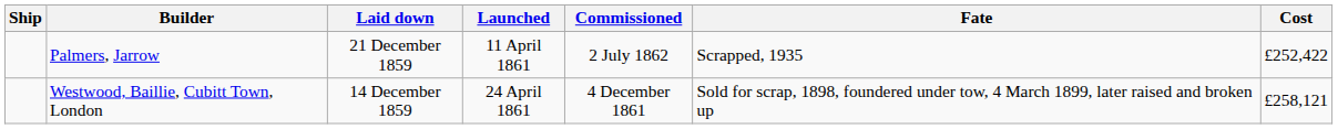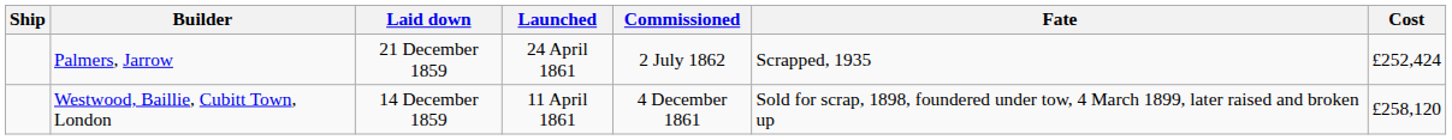 <table class="wikitable plainrowheaders">
 <tr>
 <th scope="col">Ship</th>
 <th scope="col">Builder</th>
 <th scope="col"><a href='#'>Laid down</a></th>
 <th scope="col"><a href='#'>Launched</a></th>
 <th scope="col"><a href='#'>Commissioned</a></th>
 <th scope="col">Fate</th>
 <th scope="col">Cost</th>
 </tr>
 <tr>
 <td scope="row"></td>
 <td><a href='#'>Palmers</a>, <a href='#'>Jarrow</a></td>
 <td align=center>21 December 1859</td>
-<td align=center>11 April 1861</td>
+<td align=center>24 April 1861</td>
 <td align=center>2 July 1862</td>
 <td>Scrapped, 1935</td>
-<td>£252,422</td>
+<td>£252,424</td>
 </tr>
 <tr>
 <td scope="row"></td>
 <td><a href='#'>Westwood, Baillie</a>, <a href='#'>Cubitt Town</a>, London</td>
 <td align=center>14 December 1859</td>
-<td align=center>24 April 1861</td>
+<td align=center>11 April 1861</td>
 <td align=center>4 December 1861</td>
 <td>Sold for scrap, 1898, foundered under tow, 4 March 1899, later raised and broken up</td>
-<td>£258,121</td>
+<td>£258,120</td>
 </tr>
 </table>
